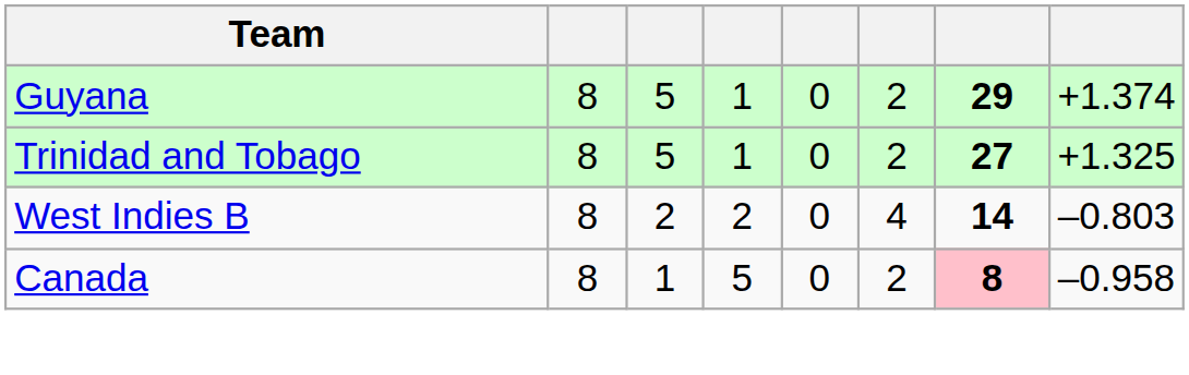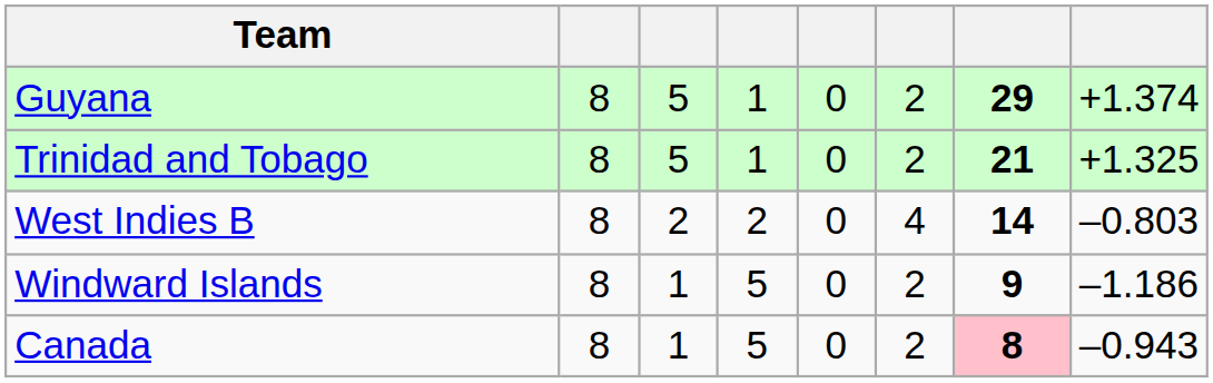 <table class="wikitable" style="text-align:center">
 <tr>
 <th width=220>Team</th>
 <th width=25></th>
 <th width=25></th>
 <th width=25></th>
 <th width=25></th>
 <th width=25></th>
 <th width=40></th>
 <th width=40></th>
 </tr>
 <tr style="background-color:#cfc">
 <td style="text-align:left;"><a href='#'>Guyana</a></td>
 <td>8</td>
 <td>5</td>
 <td>1</td>
 <td>0</td>
 <td>2</td>
 <td><strong>29</strong></td>
 <td>+1.374</td>
 </tr>
 <tr style="background-color:#cfc">
 <td style="text-align:left;"><a href='#'>Trinidad and Tobago</a></td>
 <td>8</td>
 <td>5</td>
 <td>1</td>
 <td>0</td>
 <td>2</td>
-<td><strong>27</strong></td>
+<td><strong>21</strong></td>
 <td>+1.325</td>
 </tr>
 <tr>
 <td style="text-align:left;"><a href='#'>West Indies B</a></td>
 <td>8</td>
 <td>2</td>
 <td>2</td>
 <td>0</td>
 <td>4</td>
 <td><strong>14</strong></td>
 <td>–0.803</td>
 </tr>
 <tr>
+<td style="text-align:left;"><a href='#'>Windward Islands</a></td>
+<td>8</td>
+<td>1</td>
+<td>5</td>
+<td>0</td>
+<td>2</td>
+<td><strong>9</strong></td>
+<td>–1.186</td>
+</tr>
+<tr>
 <td style="text-align:left;"><a href='#'>Canada</a></td>
 <td>8</td>
 <td>1</td>
 <td>5</td>
 <td>0</td>
 <td>2</td>
 <td style="background: pink;"><strong>8</strong></td>
-<td>–0.958</td>
+<td>–0.943</td>
 </tr>
 </table>
